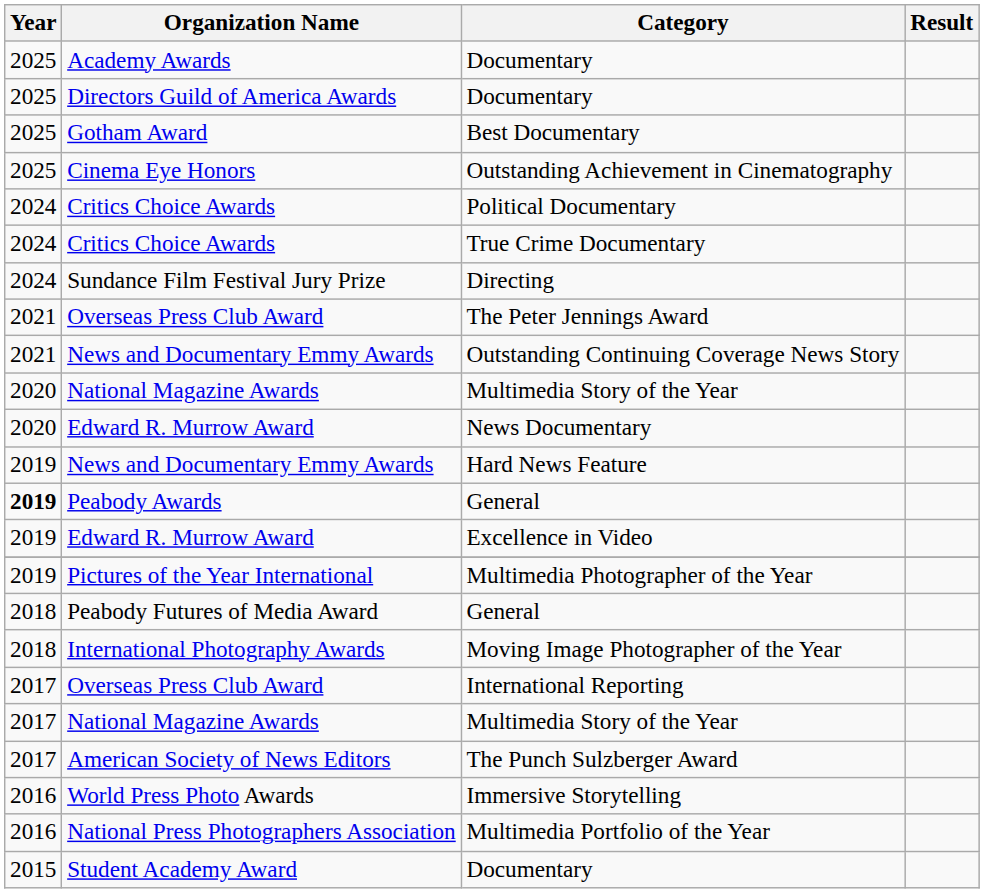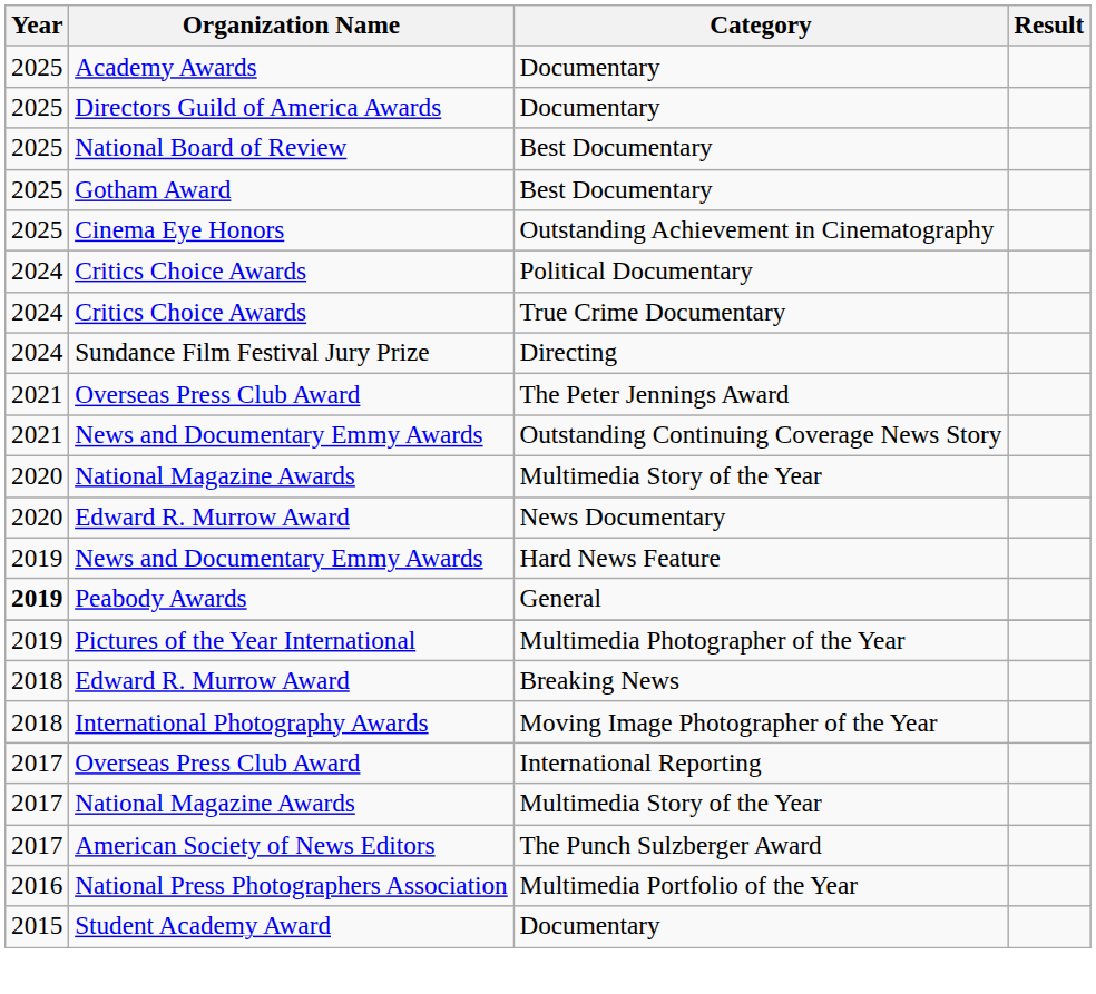 <table class="wikitable">
 <tr>
 <th>Year</th>
 <th>Organization Name</th>
 <th>Category</th>
 <th>Result</th>
 </tr>
 <tr>
 <td>2025</td>
 <td><a href='#'>Academy Awards</a></td>
 <td>Documentary</td>
 <td></td>
 </tr>
 <tr>
 <td>2025</td>
 <td><a href='#'>Directors Guild of America Awards</a></td>
 <td>Documentary</td>
+<td></td>
+</tr>
+<tr>
+<td>2025</td>
+<td><a href='#'>National Board of Review</a></td>
+<td>Best Documentary</td>
 <td></td>
 </tr>
 <tr>
 <td>2025</td>
 <td><a href='#'>Gotham Award</a></td>
 <td>Best Documentary</td>
 <td></td>
 </tr>
 <tr>
 <td>2025</td>
 <td><a href='#'>Cinema Eye Honors</a></td>
 <td>Outstanding Achievement in Cinematography</td>
 <td></td>
 </tr>
 <tr>
 <td>2024</td>
 <td><a href='#'>Critics Choice Awards</a></td>
 <td>Political Documentary</td>
 <td></td>
 </tr>
 <tr>
 <td>2024</td>
 <td><a href='#'>Critics Choice Awards</a></td>
 <td>True Crime Documentary</td>
 <td></td>
 </tr>
 <tr>
 <td>2024</td>
 <td>Sundance Film Festival Jury Prize</td>
 <td>Directing</td>
 <td></td>
 </tr>
 <tr>
 <td>2021</td>
 <td><a href='#'>Overseas Press Club Award</a></td>
 <td>The Peter Jennings Award</td>
 <td></td>
 </tr>
 <tr>
 <td>2021</td>
 <td><a href='#'>News and Documentary Emmy Awards</a></td>
 <td>Outstanding Continuing Coverage News Story</td>
 <td></td>
 </tr>
 <tr>
 <td>2020</td>
 <td><a href='#'>National Magazine Awards</a></td>
 <td>Multimedia Story of the Year</td>
 <td></td>
 </tr>
 <tr>
 <td>2020</td>
 <td><a href='#'>Edward R. Murrow Award</a></td>
 <td>News Documentary</td>
 <td></td>
 </tr>
 <tr>
 <td>2019</td>
 <td><a href='#'>News and Documentary Emmy Awards</a></td>
 <td>Hard News Feature</td>
 <td></td>
 </tr>
 <tr>
 <td><strong>2019</strong></td>
 <td><a href='#'>Peabody Awards</a></td>
 <td>General</td>
 <td></td>
 </tr>
 <tr>
-<td>2019</td>
-<td><a href='#'>Edward R. Murrow Award</a></td>
-<td>Excellence in Video</td>
-<td></td>
-</tr>
-<tr>
 </tr>
 <tr>
 <td>2019</td>
 <td><a href='#'>Pictures of the Year International</a></td>
 <td>Multimedia Photographer of the Year</td>
 <td></td>
 </tr>
 <tr>
 <td>2018</td>
-<td>Peabody Futures of Media Award</td>
-<td>General</td>
+<td><a href='#'>Edward R. Murrow Award</a></td>
+<td>Breaking News</td>
 <td></td>
 </tr>
 <tr>
 <td>2018</td>
 <td><a href='#'>International Photography Awards</a></td>
 <td>Moving Image Photographer of the Year</td>
 <td></td>
 </tr>
 <tr>
 <td>2017</td>
 <td><a href='#'>Overseas Press Club Award</a></td>
 <td>International Reporting</td>
 <td></td>
 </tr>
 <tr>
 <td>2017</td>
 <td><a href='#'>National Magazine Awards</a></td>
 <td>Multimedia Story of the Year</td>
 <td></td>
 </tr>
 <tr>
 <td>2017</td>
 <td><a href='#'>American Society of News Editors</a></td>
 <td>The Punch Sulzberger Award</td>
 <td></td>
 </tr>
 <tr>
 <td>2016</td>
-<td><a href='#'>World Press Photo</a> Awards</td>
-<td>Immersive Storytelling</td>
-<td></td>
-</tr>
-<tr>
-<td>2016</td>
 <td><a href='#'>National Press Photographers Association</a></td>
 <td>Multimedia Portfolio of the Year</td>
 <td></td>
 </tr>
 <tr>
 <td>2015</td>
 <td><a href='#'>Student Academy Award</a></td>
 <td>Documentary</td>
 <td></td>
 </tr>
 </table>
